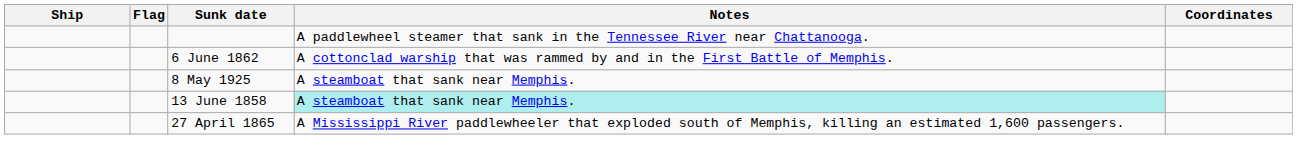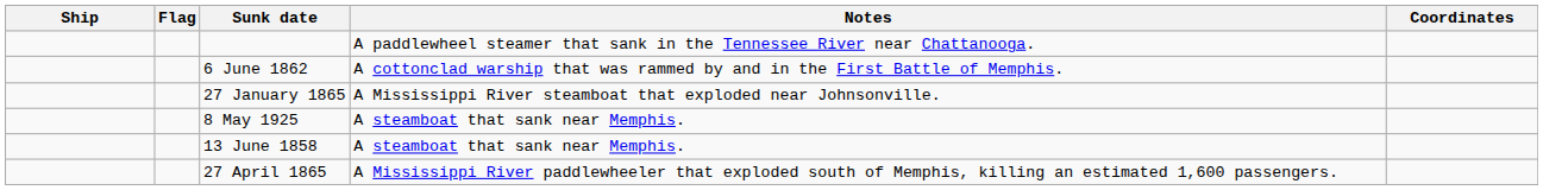 <table class=wikitable | style = "width:100%">
 <tr>
 <th style="width:10%">Ship</th>
 <th>Flag</th>
 <th style="width:10%">Sunk date</th>
 <th style="width:70%">Notes</th>
 <th style="width:10%">Coordinates</th>
 </tr>
 <tr>
 <td></td>
 <td></td>
 <td></td>
 <td>A paddlewheel steamer that sank in the <a href='#'>Tennessee River</a> near <a href='#'>Chattanooga</a>.</td>
 <td></td>
 </tr>
 <tr>
 <td></td>
 <td></td>
 <td>6 June 1862</td>
 <td>A <a href='#'>cottonclad warship</a> that was rammed by  and  in the <a href='#'>First Battle of Memphis</a>.</td>
 <td></td>
 </tr>
 <tr>
 <td></td>
 <td></td>
+<td>27 January 1865</td>
+<td>A Mississippi River steamboat that exploded near Johnsonville.</td>
+<td></td>
+</tr>
+<tr>
+<td></td>
+<td></td>
 <td>8 May 1925</td>
 <td>A <a href='#'>steamboat</a> that sank near <a href='#'>Memphis</a>.</td>
 <td></td>
 </tr>
 <tr>
 <td></td>
 <td></td>
 <td>13 June 1858</td>
-<td style="background: paleturquoise;">A <a href='#'>steamboat</a> that sank near <a href='#'>Memphis</a>.</td>
+<td>A <a href='#'>steamboat</a> that sank near <a href='#'>Memphis</a>.</td>
 <td></td>
 </tr>
 <tr>
 <td></td>
 <td></td>
 <td>27 April 1865</td>
 <td>A <a href='#'>Mississippi River</a> paddlewheeler that exploded  south of Memphis, killing an estimated 1,600 passengers.</td>
 <td></td>
 </tr>
 </table>
